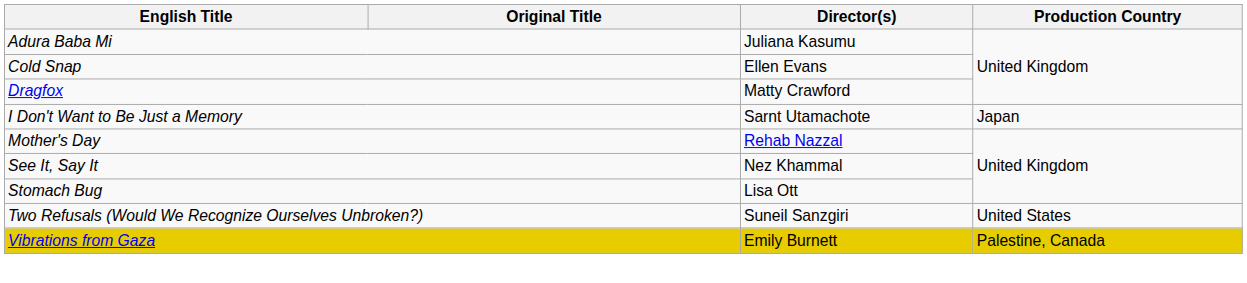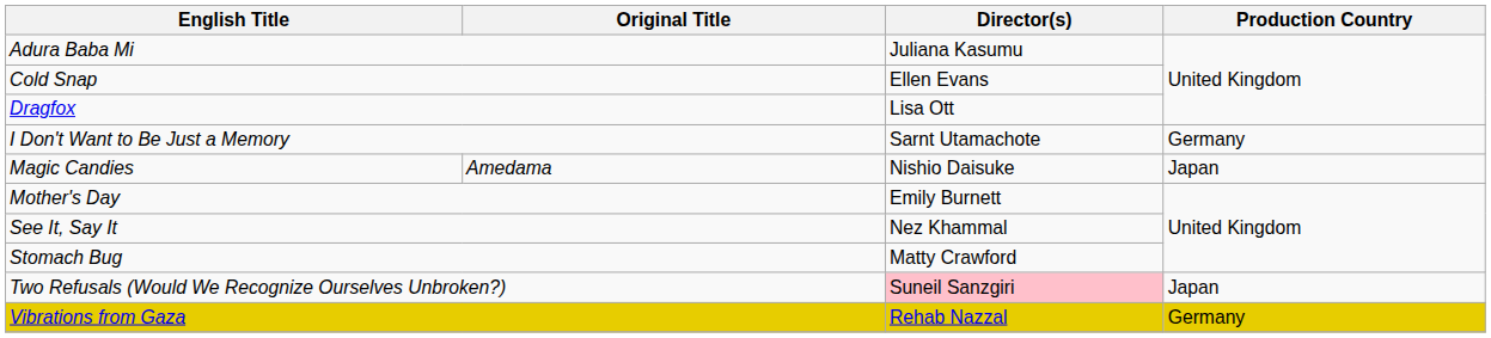 <table class="wikitable" style="width:100%; margin-bottom:4px">
 <tr>
 <th>English Title</th>
 <th>Original Title</th>
 <th>Director(s)</th>
 <th>Production Country</th>
 </tr>
 <tr>
 <td colspan="2"><em>Adura Baba Mi</em></td>
 <td>Juliana Kasumu</td>
 <td rowspan="3">United Kingdom</td>
 </tr>
 <tr>
 <td colspan="2"><em>Cold Snap</em></td>
 <td>Ellen Evans</td>
 </tr>
 <tr>
 <td colspan="2"><em><a href='#'>Dragfox</a></em></td>
-<td>Matty Crawford</td>
+<td>Lisa Ott</td>
 </tr>
 <tr>
 <td colspan="2"><em>I Don't Want to Be Just a Memory</em></td>
 <td>Sarnt Utamachote</td>
+<td>Germany</td>
+</tr>
+<tr>
+<td><em>Magic Candies</em></td>
+<td><em>Amedama</em></td>
+<td>Nishio Daisuke</td>
 <td>Japan</td>
 </tr>
 <tr>
 <td colspan="2"><em>Mother's Day</em></td>
-<td><a href='#'>Rehab Nazzal</a></td>
+<td>Emily Burnett</td>
 <td rowspan="3">United Kingdom</td>
 </tr>
 <tr>
 <td colspan="2"><em>See It, Say It</em></td>
 <td>Nez Khammal</td>
 </tr>
 <tr>
 <td colspan="2"><em>Stomach Bug</em></td>
-<td>Lisa Ott</td>
+<td>Matty Crawford</td>
 </tr>
 <tr>
 <td colspan="2"><em>Two Refusals (Would We Recognize Ourselves Unbroken?)</em></td>
-<td>Suneil Sanzgiri</td>
-<td>United States</td>
+<td style="background: pink;">Suneil Sanzgiri</td>
+<td>Japan</td>
 </tr>
 <tr style="background:#E7CD00;">
 <td colspan="2"><em><a href='#'>Vibrations from Gaza</a></em></td>
-<td>Emily Burnett</td>
-<td>Palestine, Canada</td>
+<td><a href='#'>Rehab Nazzal</a></td>
+<td>Germany</td>
 </tr>
 <tr>
 </tr>
 </table>
